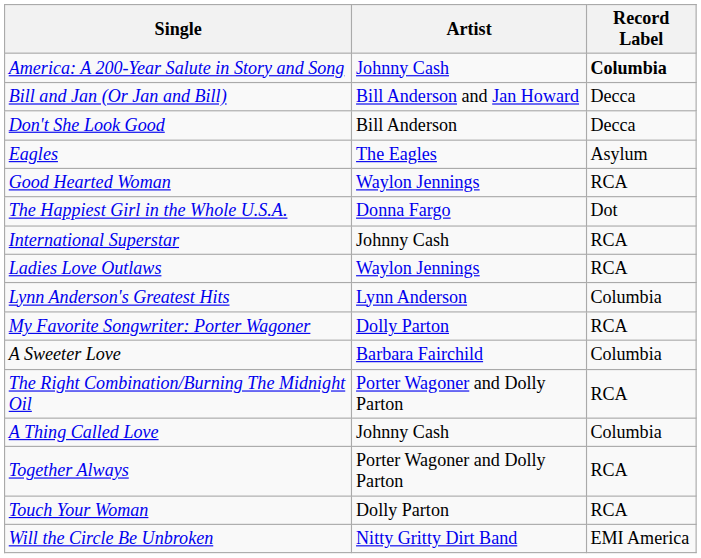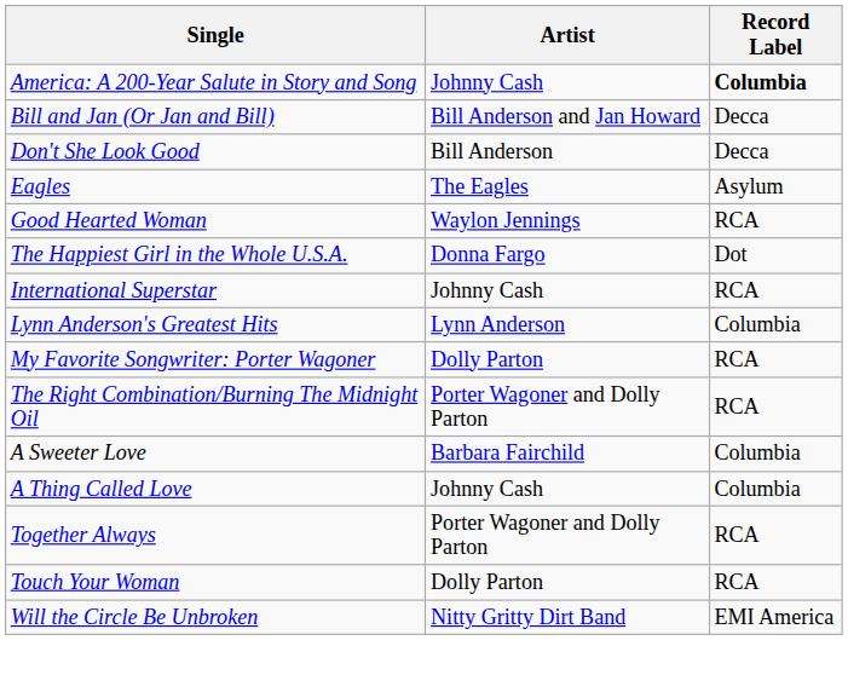 <table class="wikitable sortable">
 <tr>
 <th width="300">Single</th>
 <th width="200">Artist</th>
 <th width="90">Record Label</th>
 </tr>
 <tr>
 <td><em><a href='#'>America: A 200-Year Salute in Story and Song</a></em></td>
 <td><a href='#'>Johnny Cash</a></td>
 <td><strong>Columbia</strong></td>
 </tr>
 <tr>
 <td><em><a href='#'>Bill and Jan (Or Jan and Bill)</a></em></td>
 <td><a href='#'>Bill Anderson</a> and <a href='#'>Jan Howard</a></td>
 <td>Decca</td>
 </tr>
 <tr>
 <td><em><a href='#'>Don't She Look Good</a></em></td>
 <td>Bill Anderson</td>
 <td>Decca</td>
 </tr>
 <tr>
 <td><em><a href='#'>Eagles</a></em></td>
 <td><a href='#'>The Eagles</a></td>
 <td>Asylum</td>
 </tr>
 <tr>
 <td><em><a href='#'>Good Hearted Woman</a></em></td>
 <td><a href='#'>Waylon Jennings</a></td>
 <td>RCA</td>
 </tr>
 <tr>
 <td><em><a href='#'>The Happiest Girl in the Whole U.S.A.</a></em></td>
 <td><a href='#'>Donna Fargo</a></td>
 <td>Dot</td>
 </tr>
 <tr>
 <td><em><a href='#'>International Superstar</a></em></td>
 <td>Johnny Cash</td>
 <td>RCA</td>
 </tr>
 <tr>
-<td><em><a href='#'>Ladies Love Outlaws</a></em></td>
-<td><a href='#'>Waylon Jennings</a></td>
-<td>RCA</td>
-</tr>
-<tr>
 <td><em><a href='#'>Lynn Anderson's Greatest Hits</a></em></td>
 <td><a href='#'>Lynn Anderson</a></td>
 <td>Columbia</td>
 </tr>
 <tr>
 <td><em><a href='#'>My Favorite Songwriter: Porter Wagoner</a></em></td>
 <td><a href='#'>Dolly Parton</a></td>
 <td>RCA</td>
 </tr>
 <tr>
+<td><em><a href='#'>The Right Combination/Burning The Midnight Oil</a></em></td>
+<td><a href='#'>Porter Wagoner</a> and Dolly Parton</td>
+<td>RCA</td>
+</tr>
+<tr>
 <td><em>A Sweeter Love</em></td>
 <td><a href='#'>Barbara Fairchild</a></td>
 <td>Columbia</td>
-</tr>
-<tr>
-<td><em><a href='#'>The Right Combination/Burning The Midnight Oil</a></em></td>
-<td><a href='#'>Porter Wagoner</a> and Dolly Parton</td>
-<td>RCA</td>
 </tr>
 <tr>
 <td><em><a href='#'>A Thing Called Love</a></em></td>
 <td>Johnny Cash</td>
 <td>Columbia</td>
 </tr>
 <tr>
 <td><em><a href='#'>Together Always</a></em></td>
 <td>Porter Wagoner and Dolly Parton</td>
 <td>RCA</td>
 </tr>
 <tr>
 <td><em><a href='#'>Touch Your Woman</a></em></td>
 <td>Dolly Parton</td>
 <td>RCA</td>
 </tr>
 <tr>
 <td><em><a href='#'>Will the Circle Be Unbroken</a></em></td>
 <td><a href='#'>Nitty Gritty Dirt Band</a></td>
 <td>EMI America</td>
 </tr>
 </table>
